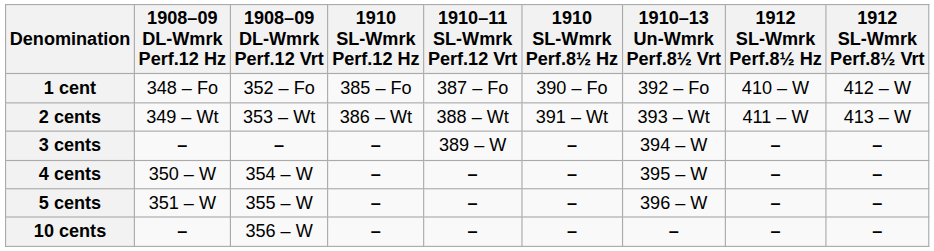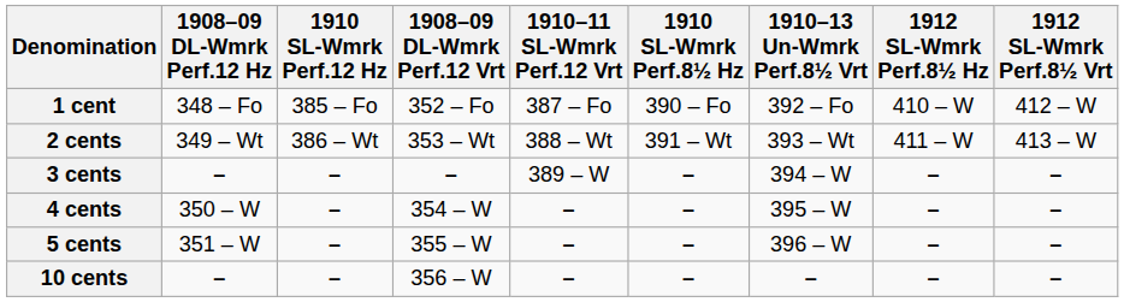 <table class="wikitable" style="margin:1em auto; text-align:center;">
 <tr>
 <th>Denomination</th>
 <th>1908–09<br>DL-Wmrk<br>Perf.12 Hz</th>
+<th>1910<br>SL-Wmrk<br>Perf.12 Hz</th>
 <th>1908–09<br>DL-Wmrk<br>Perf.12 Vrt</th>
-<th>1910<br>SL-Wmrk<br>Perf.12 Hz</th>
 <th>1910–11<br>SL-Wmrk<br>Perf.12 Vrt</th>
 <th>1910<br>SL-Wmrk<br>Perf.8½ Hz</th>
 <th>1910–13<br>Un-Wmrk<br>Perf.8½ Vrt</th>
 <th>1912<br>SL-Wmrk<br>Perf.8½ Hz</th>
 <th>1912<br>SL-Wmrk<br>Perf.8½ Vrt</th>
 </tr>
 <tr>
 <th>1 cent</th>
 <td>348 – Fo</td>
+<td>385 – Fo</td>
 <td>352 – Fo</td>
-<td>385 – Fo</td>
 <td>387 – Fo</td>
 <td>390 – Fo</td>
 <td>392 – Fo</td>
 <td>410 – W</td>
 <td>412 – W</td>
 </tr>
 <tr>
 <th>2 cents</th>
 <td>349 – Wt</td>
+<td>386 – Wt</td>
 <td>353 – Wt</td>
-<td>386 – Wt</td>
 <td>388 – Wt</td>
 <td>391 – Wt</td>
 <td>393 – Wt</td>
 <td>411 – W</td>
 <td>413 – W</td>
 </tr>
 <tr>
 <th>3 cents</th>
 <td><strong>–</strong></td>
 <td><strong>–</strong></td>
 <td><strong>–</strong></td>
 <td>389 – W</td>
 <td><strong>–</strong></td>
 <td>394 – W</td>
 <td><strong>–</strong></td>
 <td><strong>–</strong></td>
 </tr>
 <tr>
 <th>4 cents</th>
 <td>350 – W</td>
+<td><strong>–</strong></td>
 <td>354 – W</td>
-<td><strong>–</strong></td>
 <td><strong>–</strong></td>
 <td><strong>–</strong></td>
 <td>395 – W</td>
 <td><strong>–</strong></td>
 <td><strong>–</strong></td>
 </tr>
 <tr>
 <th>5 cents</th>
 <td>351 – W</td>
+<td><strong>–</strong></td>
 <td>355 – W</td>
-<td><strong>–</strong></td>
 <td><strong>–</strong></td>
 <td><strong>–</strong></td>
 <td>396 – W</td>
 <td><strong>–</strong></td>
 <td><strong>–</strong></td>
 </tr>
 <tr>
 <th>10 cents</th>
 <td><strong>–</strong></td>
+<td><strong>–</strong></td>
 <td>356 – W</td>
-<td><strong>–</strong></td>
 <td><strong>–</strong></td>
 <td><strong>–</strong></td>
 <td><strong>–</strong></td>
 <td><strong>–</strong></td>
 <td><strong>–</strong></td>
 </tr>
 </table>
